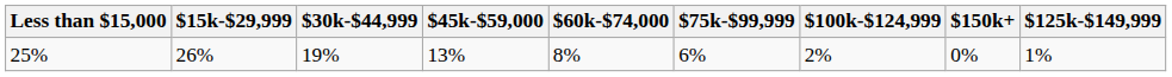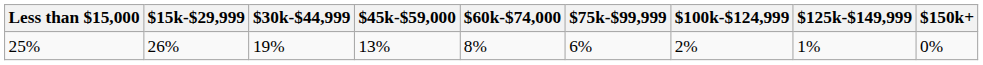 <table class="wikitable">
 <tr>
 <th>Less than $15,000</th>
 <th>$15k-$29,999</th>
 <th>$30k-$44,999</th>
 <th>$45k-$59,000</th>
 <th>$60k-$74,000</th>
 <th>$75k-$99,999</th>
 <th>$100k-$124,999</th>
+<th>$125k-$149,999</th>
 <th>$150k+</th>
-<th>$125k-$149,999</th>
 </tr>
 <tr>
 <td>25%</td>
 <td>26%</td>
 <td>19%</td>
 <td>13%</td>
 <td>8%</td>
 <td>6%</td>
 <td>2%</td>
+<td>1%</td>
 <td>0%</td>
-<td>1%</td>
 </tr>
 </table>
